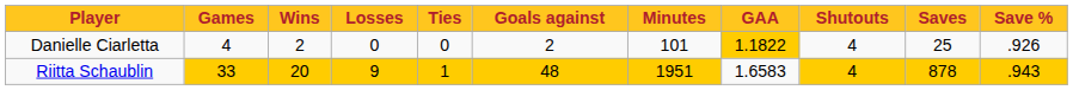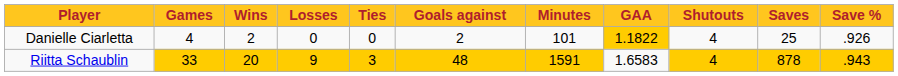 <table class="wikitable" width="80%">
 <tr align="center"  style=" background:#FFC61E;color:#AF1E2D;">
 <td><strong>Player</strong></td>
 <td><strong>Games</strong></td>
 <td><strong>Wins</strong></td>
 <td><strong>Losses</strong></td>
 <td><strong>Ties</strong></td>
 <td><strong>Goals against</strong></td>
 <td><strong>Minutes</strong></td>
 <td><strong>GAA</strong></td>
 <td><strong>Shutouts</strong></td>
 <td><strong>Saves</strong></td>
 <td><strong>Save %</strong></td>
 </tr>
 <tr align="center" bgcolor="">
 <td>Danielle Ciarletta</td>
 <td>4</td>
 <td>2</td>
 <td>0</td>
 <td>0</td>
 <td>2</td>
 <td>101</td>
 <td bgcolor="#FFCC00">1.1822</td>
 <td>4</td>
 <td>25</td>
 <td>.926</td>
 </tr>
 <tr align="center" bgcolor="">
 <td><a href='#'>Riitta Schaublin</a></td>
 <td bgcolor="#FFCC00">33</td>
 <td bgcolor="#FFCC00">20</td>
 <td bgcolor="#FFCC00">9</td>
-<td bgcolor="#FFCC00">1</td>
+<td bgcolor="#FFCC00">3</td>
 <td bgcolor="#FFCC00">48</td>
-<td bgcolor="#FFCC00">1951</td>
+<td bgcolor="#FFCC00">1591</td>
 <td>1.6583</td>
 <td bgcolor="#FFCC00">4</td>
 <td bgcolor="#FFCC00">878</td>
 <td bgcolor="#FFCC00">.943</td>
 </tr>
 </table>
